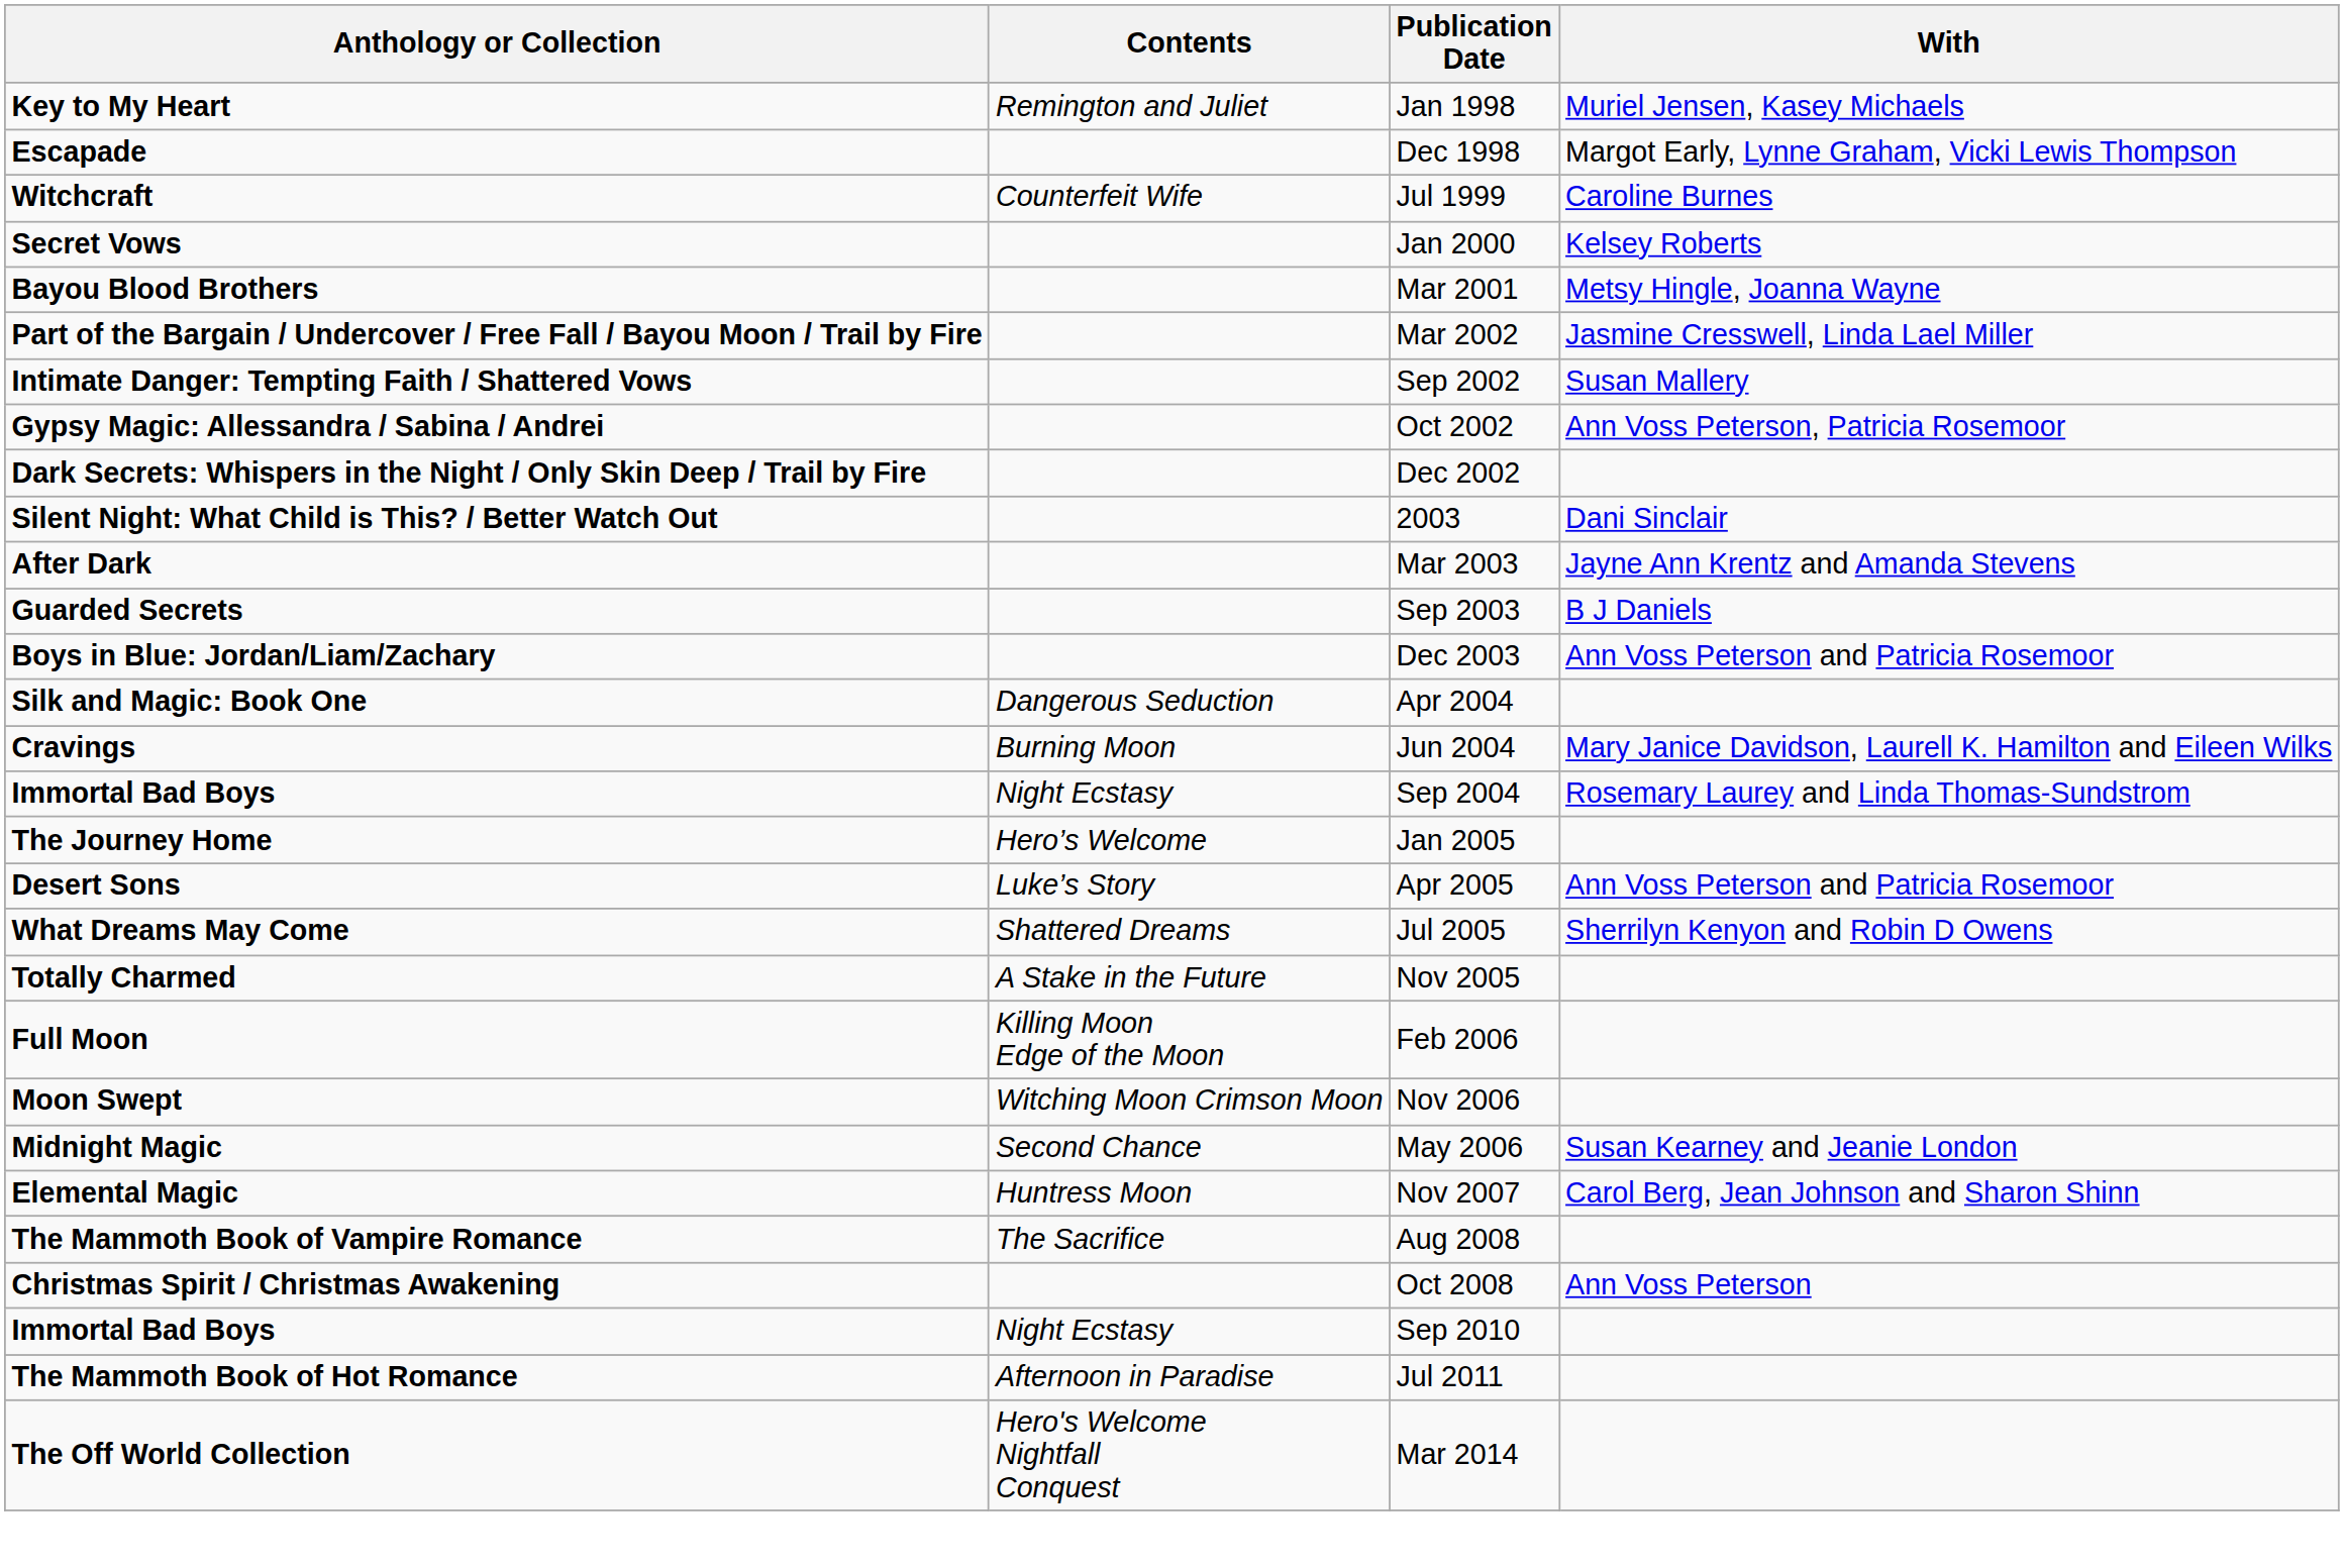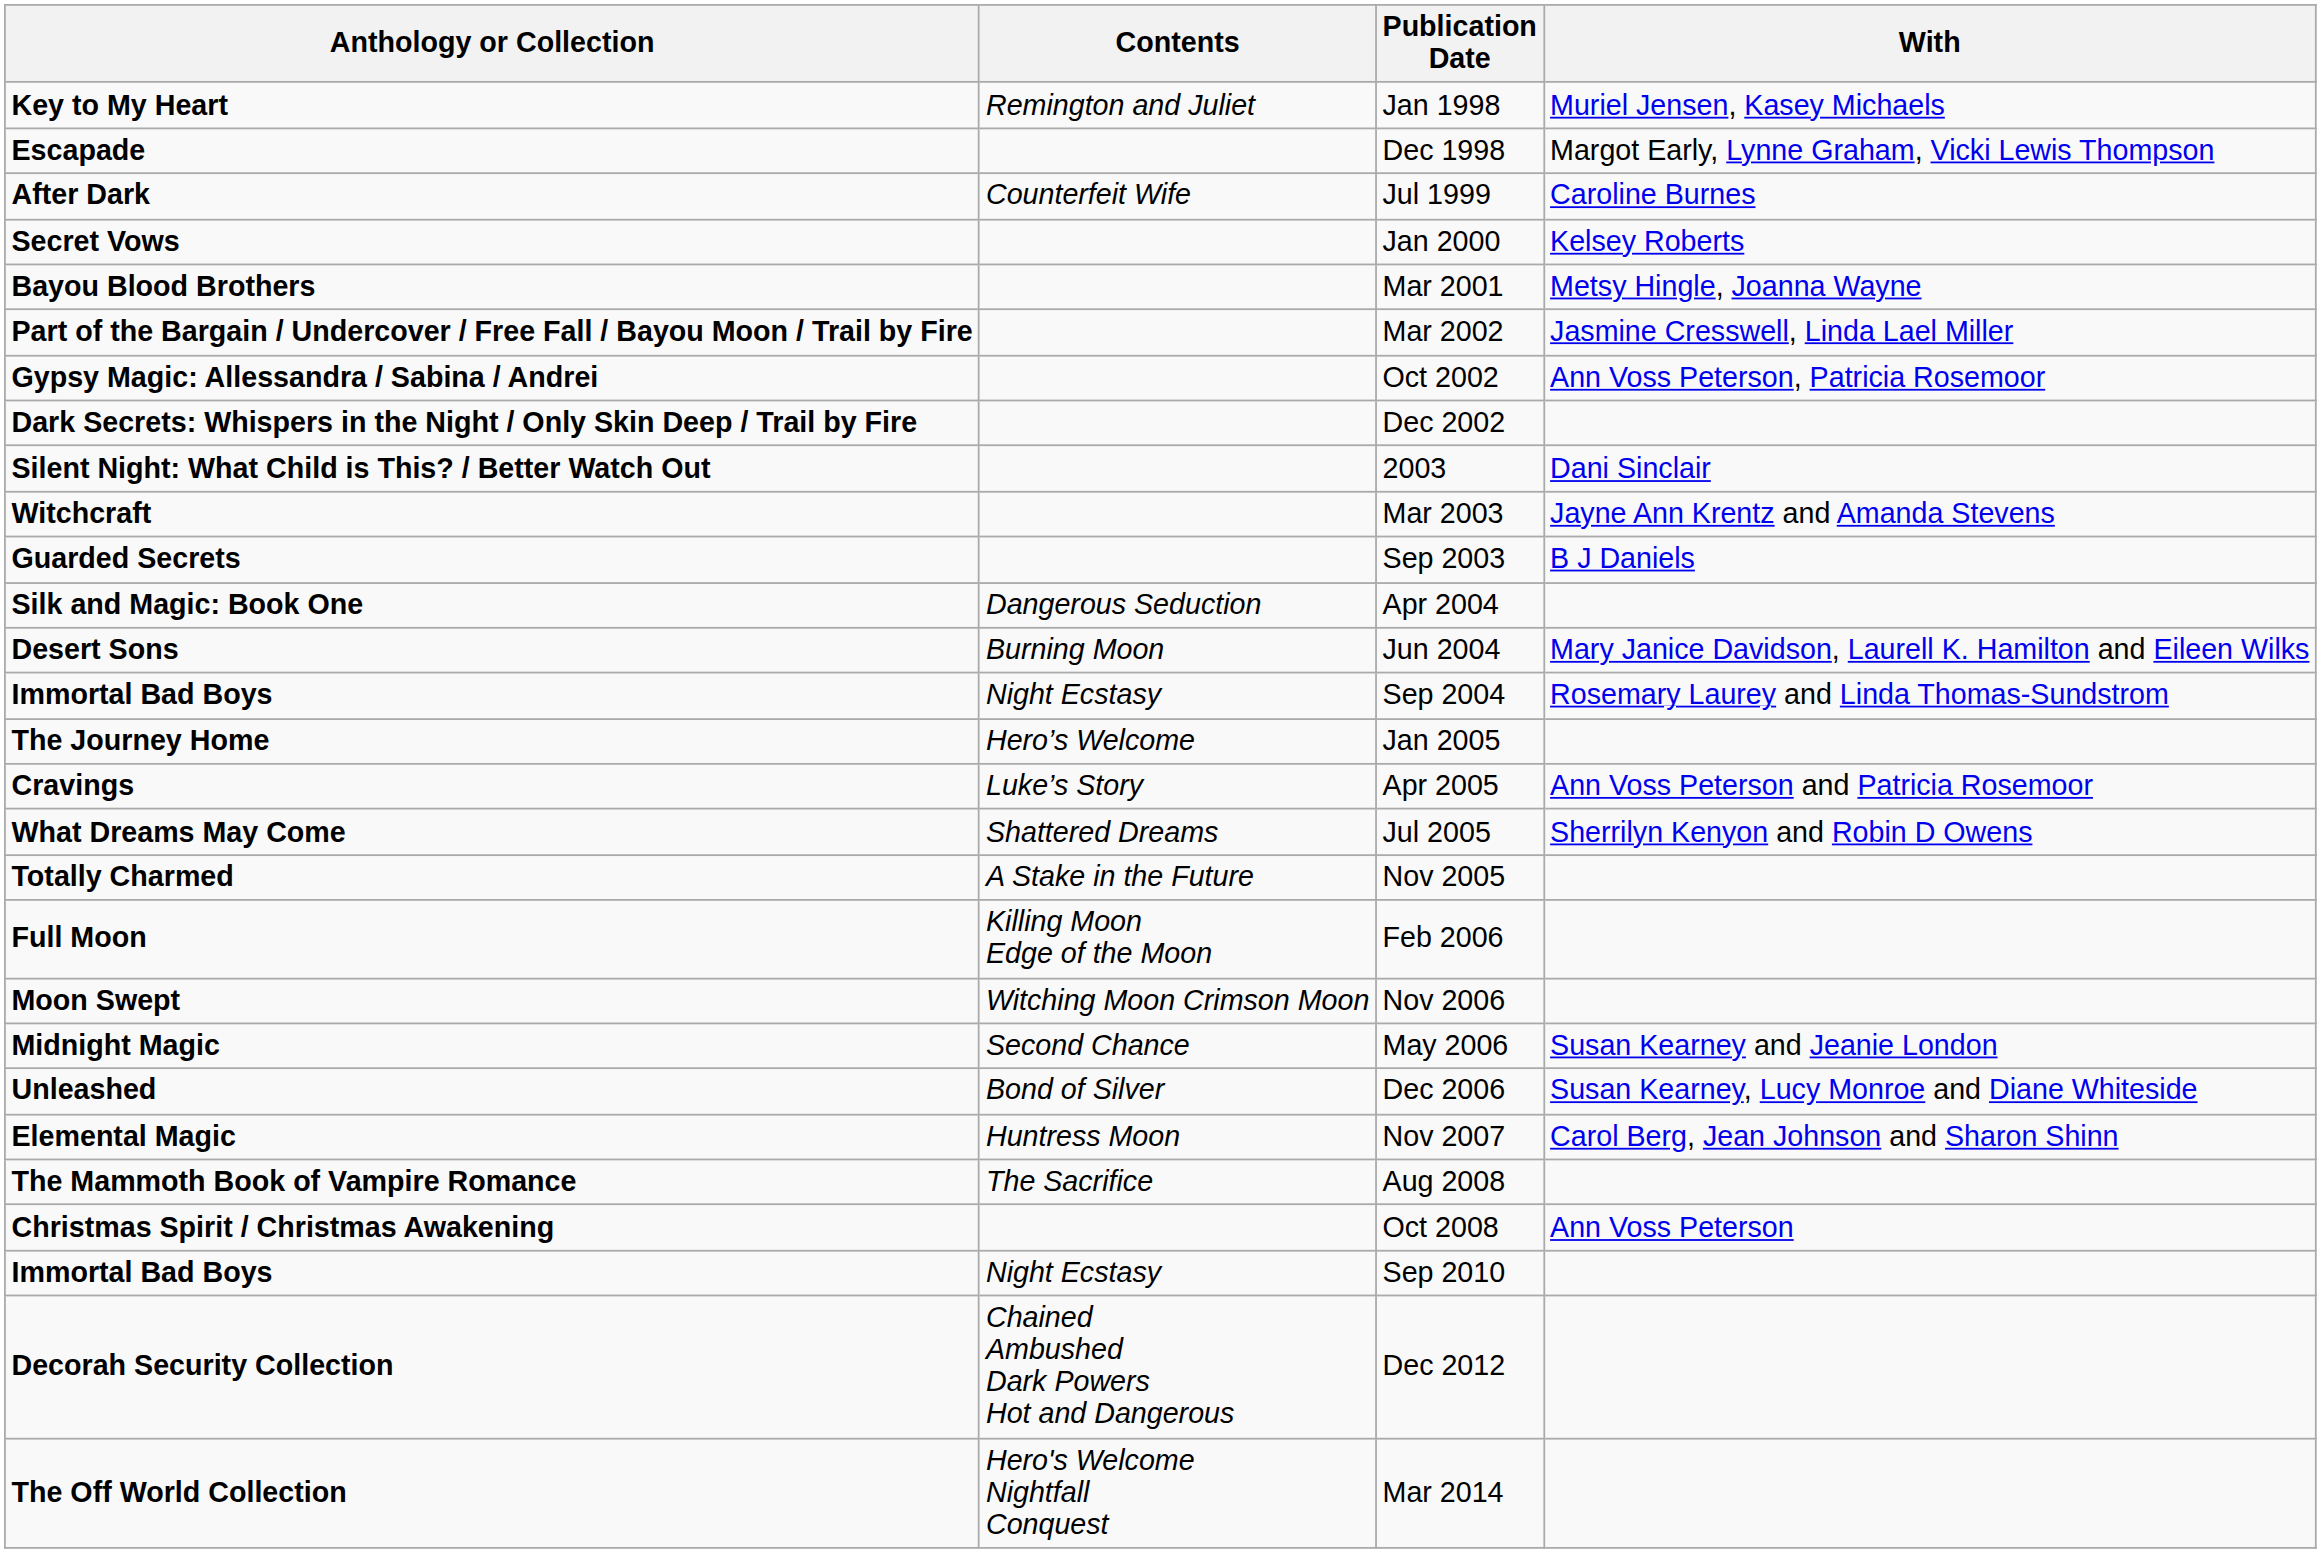 <table class="wikitable">
 <tr>
 <th>Anthology or Collection</th>
 <th>Contents</th>
 <th>Publication<br>Date</th>
 <th>With</th>
 </tr>
 <tr>
 <td><strong>Key to My Heart</strong></td>
 <td><em>Remington and Juliet</em></td>
 <td>Jan 1998</td>
 <td><a href='#'>Muriel Jensen</a>, <a href='#'>Kasey Michaels</a></td>
 </tr>
 <tr>
 <td><strong>Escapade</strong></td>
 <td></td>
 <td>Dec 1998</td>
 <td>Margot Early, <a href='#'>Lynne Graham</a>, <a href='#'>Vicki Lewis Thompson</a></td>
 </tr>
 <tr>
-<td><strong>Witchcraft</strong></td>
+<td><strong>After Dark</strong></td>
 <td><em>Counterfeit Wife</em></td>
 <td>Jul 1999</td>
 <td><a href='#'>Caroline Burnes</a></td>
 </tr>
 <tr>
 <td><strong>Secret Vows</strong></td>
 <td></td>
 <td>Jan 2000</td>
 <td><a href='#'>Kelsey Roberts</a></td>
 </tr>
 <tr>
 <td><strong>Bayou Blood Brothers</strong></td>
 <td></td>
 <td>Mar 2001</td>
 <td><a href='#'>Metsy Hingle</a>, <a href='#'>Joanna Wayne</a></td>
 </tr>
 <tr>
 <td><strong>Part of the Bargain / Undercover / Free Fall / Bayou Moon / Trail by Fire</strong></td>
 <td></td>
 <td>Mar 2002</td>
 <td><a href='#'>Jasmine Cresswell</a>, <a href='#'>Linda Lael Miller</a></td>
 </tr>
 <tr>
-<td><strong>Intimate Danger: Tempting Faith / Shattered Vows</strong></td>
-<td></td>
-<td>Sep 2002</td>
-<td><a href='#'>Susan Mallery</a></td>
-</tr>
-<tr>
 <td><strong>Gypsy Magic: Allessandra / Sabina / Andrei</strong></td>
 <td></td>
 <td>Oct 2002</td>
 <td><a href='#'>Ann Voss Peterson</a>, <a href='#'>Patricia Rosemoor</a></td>
 </tr>
 <tr>
 <td><strong>Dark Secrets: Whispers in the Night / Only Skin Deep / Trail by Fire</strong></td>
 <td></td>
 <td>Dec 2002</td>
 <td></td>
 </tr>
 <tr>
 <td><strong>Silent Night: What Child is This? / Better Watch Out</strong></td>
 <td></td>
 <td>2003</td>
 <td><a href='#'>Dani Sinclair</a></td>
 </tr>
 <tr>
-<td><strong>After Dark</strong></td>
+<td><strong>Witchcraft</strong></td>
 <td></td>
 <td>Mar 2003</td>
 <td><a href='#'>Jayne Ann Krentz</a> and <a href='#'>Amanda Stevens</a></td>
 </tr>
 <tr>
 <td><strong>Guarded Secrets</strong></td>
 <td></td>
 <td>Sep 2003</td>
 <td><a href='#'>B J Daniels</a></td>
 </tr>
 <tr>
-<td><strong>Boys in Blue: Jordan/Liam/Zachary</strong></td>
-<td></td>
-<td>Dec 2003</td>
-<td><a href='#'>Ann Voss Peterson</a> and <a href='#'>Patricia Rosemoor</a></td>
-</tr>
-<tr>
 <td><strong>Silk and Magic: Book One</strong></td>
 <td><em>Dangerous Seduction</em></td>
 <td>Apr 2004</td>
 <td></td>
 </tr>
 <tr>
-<td><strong>Cravings</strong></td>
+<td><strong>Desert Sons</strong></td>
 <td><em>Burning Moon</em></td>
 <td>Jun 2004</td>
 <td><a href='#'>Mary Janice Davidson</a>, <a href='#'>Laurell K. Hamilton</a> and <a href='#'>Eileen Wilks</a></td>
 </tr>
 <tr>
 <td><strong>Immortal Bad Boys</strong></td>
 <td><em>Night Ecstasy</em></td>
 <td>Sep 2004</td>
 <td><a href='#'>Rosemary Laurey</a> and <a href='#'>Linda Thomas-Sundstrom</a></td>
 </tr>
 <tr>
 <td><strong>The Journey Home</strong></td>
 <td><em>Hero’s Welcome</em></td>
 <td>Jan 2005</td>
 <td></td>
 </tr>
 <tr>
-<td><strong>Desert Sons</strong></td>
+<td><strong>Cravings</strong></td>
 <td><em>Luke’s Story</em></td>
 <td>Apr 2005</td>
 <td><a href='#'>Ann Voss Peterson</a> and <a href='#'>Patricia Rosemoor</a></td>
 </tr>
 <tr>
 <td><strong>What Dreams May Come</strong></td>
 <td><em>Shattered Dreams</em></td>
 <td>Jul 2005</td>
 <td><a href='#'>Sherrilyn Kenyon</a> and <a href='#'>Robin D Owens</a></td>
 </tr>
 <tr>
 <td><strong>Totally Charmed</strong></td>
 <td><em>A Stake in the Future</em></td>
 <td>Nov 2005</td>
 <td></td>
 </tr>
 <tr>
 <td><strong>Full Moon</strong></td>
 <td><em>Killing Moon</em><br><em>Edge of the Moon</em></td>
 <td>Feb 2006</td>
 <td></td>
 </tr>
 <tr>
 <td><strong>Moon Swept</strong></td>
 <td><em>Witching Moon</em> <em>Crimson Moon</em></td>
 <td>Nov 2006</td>
 <td></td>
 </tr>
 <tr>
 <td><strong>Midnight Magic</strong></td>
 <td><em>Second Chance</em></td>
 <td>May 2006</td>
 <td><a href='#'>Susan Kearney</a> and <a href='#'>Jeanie London</a></td>
 </tr>
 <tr>
+<td><strong>Unleashed</strong></td>
+<td><em>Bond of Silver</em></td>
+<td>Dec 2006</td>
+<td><a href='#'>Susan Kearney</a>, <a href='#'>Lucy Monroe</a> and <a href='#'>Diane Whiteside</a></td>
+</tr>
+<tr>
 <td><strong>Elemental Magic</strong></td>
 <td><em>Huntress Moon</em></td>
 <td>Nov 2007</td>
 <td><a href='#'>Carol Berg</a>, <a href='#'>Jean Johnson</a> and <a href='#'>Sharon Shinn</a></td>
 </tr>
 <tr>
 <td><strong>The Mammoth Book of Vampire Romance</strong></td>
 <td><em>The Sacrifice</em></td>
 <td>Aug 2008</td>
 <td></td>
 </tr>
 <tr>
 <td><strong>Christmas Spirit / Christmas Awakening</strong></td>
 <td></td>
 <td>Oct 2008</td>
 <td><a href='#'>Ann Voss Peterson</a></td>
 </tr>
 <tr>
 <td><strong>Immortal Bad Boys</strong></td>
 <td><em>Night Ecstasy</em></td>
 <td>Sep 2010</td>
 <td></td>
 </tr>
 <tr>
-<td><strong>The Mammoth Book of Hot Romance</strong></td>
-<td><em>Afternoon in Paradise</em></td>
-<td>Jul 2011</td>
+<td><strong>Decorah Security Collection</strong></td>
+<td><em>Chained</em><br><em>Ambushed</em><br><em>Dark Powers</em><br><em>Hot and Dangerous</em></td>
+<td>Dec 2012</td>
 <td></td>
 </tr>
 <tr>
 <td><strong>The Off World Collection</strong></td>
 <td><em>Hero's Welcome</em><br><em>Nightfall</em><br><em>Conquest</em></td>
 <td>Mar 2014</td>
 <td></td>
 </tr>
 </table>
